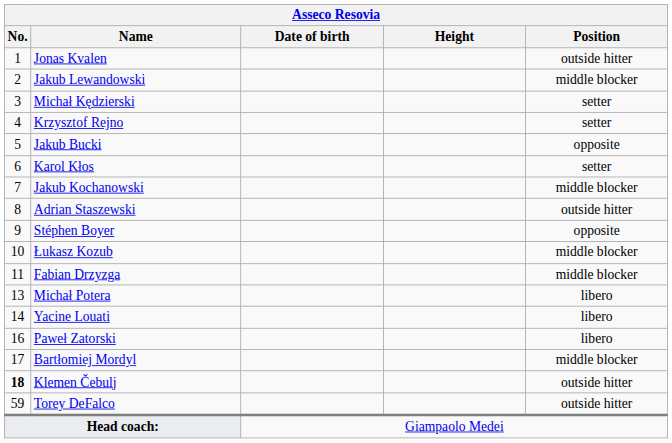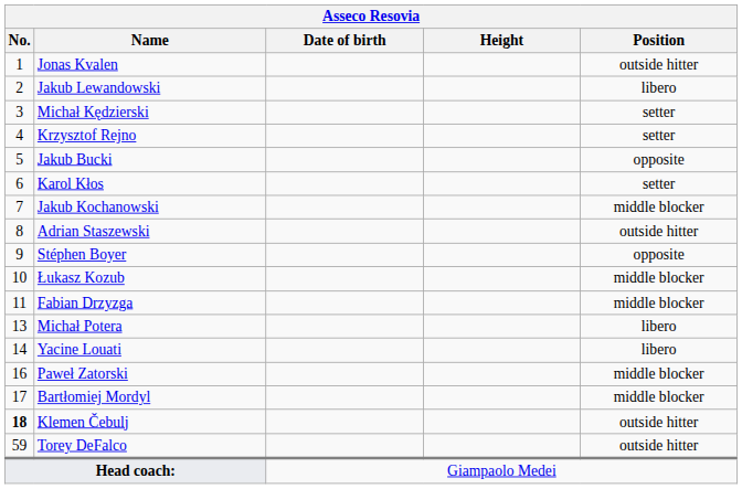 <table class="wikitable collapsible collapsed" style="font-size:100%; text-align:center">
 <tr>
 <th colspan=5 style="width:30em"><a href='#'>Asseco Resovia</a></th>
 </tr>
 <tr>
 <th>No.</th>
 <th style="width:15em">Name</th>
 <th style="width:10em">Date of birth</th>
 <th style="width:10em">Height</th>
 <th style="width:10em">Position</th>
 </tr>
 <tr>
 <td>1</td>
 <td align=left> <a href='#'>Jonas Kvalen</a></td>
 <td align=right></td>
 <td></td>
 <td>outside hitter</td>
 </tr>
 <tr>
 <td>2</td>
 <td align=left> <a href='#'>Jakub Lewandowski</a></td>
 <td align=right></td>
 <td></td>
-<td>middle blocker</td>
+<td>libero</td>
 </tr>
 <tr>
 <td>3</td>
 <td align=left> <a href='#'>Michał Kędzierski</a></td>
 <td align=right></td>
 <td></td>
 <td>setter</td>
 </tr>
 <tr>
 <td>4</td>
 <td align=left> <a href='#'>Krzysztof Rejno</a></td>
 <td align=right></td>
 <td></td>
 <td>setter</td>
 </tr>
 <tr>
 <td>5</td>
 <td align=left> <a href='#'>Jakub Bucki</a></td>
 <td align=right></td>
 <td></td>
 <td>opposite</td>
 </tr>
 <tr>
 <td>6</td>
 <td align=left> <a href='#'>Karol Kłos</a></td>
 <td align=right></td>
 <td></td>
 <td>setter</td>
 </tr>
 <tr>
 <td>7</td>
 <td align=left> <a href='#'>Jakub Kochanowski</a></td>
 <td align=right></td>
 <td></td>
 <td>middle blocker</td>
 </tr>
 <tr>
 <td>8</td>
 <td align=left> <a href='#'>Adrian Staszewski</a></td>
 <td align=right></td>
 <td></td>
 <td>outside hitter</td>
 </tr>
 <tr>
 <td>9</td>
 <td align=left> <a href='#'>Stéphen Boyer</a></td>
 <td align=right></td>
 <td></td>
 <td>opposite</td>
 </tr>
 <tr>
 <td>10</td>
 <td align=left> <a href='#'>Łukasz Kozub</a></td>
 <td align=right></td>
 <td></td>
 <td>middle blocker</td>
 </tr>
 <tr>
 <td>11</td>
 <td align=left> <a href='#'>Fabian Drzyzga</a></td>
 <td align=right></td>
 <td></td>
 <td>middle blocker</td>
 </tr>
 <tr>
 <td>13</td>
 <td align=left> <a href='#'>Michał Potera</a></td>
 <td align=right></td>
 <td></td>
 <td>libero</td>
 </tr>
 <tr>
 <td>14</td>
 <td align=left> <a href='#'>Yacine Louati</a></td>
 <td align=right></td>
 <td></td>
 <td>libero</td>
 </tr>
 <tr>
 <td>16</td>
 <td align=left> <a href='#'>Paweł Zatorski</a></td>
 <td align=right></td>
 <td></td>
-<td>libero</td>
+<td>middle blocker</td>
 </tr>
 <tr>
 <td>17</td>
 <td align=left> <a href='#'>Bartłomiej Mordyl</a></td>
 <td align=right></td>
 <td></td>
 <td>middle blocker</td>
 </tr>
 <tr>
 <td><strong>18</strong></td>
 <td align=left> <a href='#'>Klemen Čebulj</a></td>
 <td align=right></td>
 <td></td>
 <td>outside hitter</td>
 </tr>
 <tr>
 <td>59</td>
 <td align=left> <a href='#'>Torey DeFalco</a></td>
 <td align=right></td>
 <td></td>
 <td>outside hitter</td>
 </tr>
 <tr style="border-top: 3px solid grey">
 <td colspan=2 style="background:#EAECF0"><strong>Head coach:</strong></td>
 <td colspan=3> <a href='#'>Giampaolo Medei</a></td>
 </tr>
 </table>
